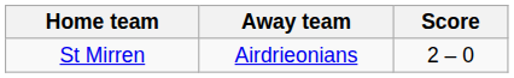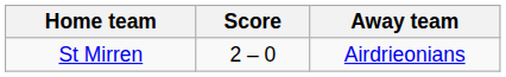 <table class="wikitable" style="text-align: center">
 <tr>
 <th width=140>Home team</th>
+<th width=80>Score</th>
 <th width=140>Away team</th>
-<th width=80>Score</th>
 </tr>
 <tr>
 <td><a href='#'>St Mirren</a></td>
+<td>2 – 0</td>
 <td><a href='#'>Airdrieonians</a></td>
-<td>2 – 0</td>
 </tr>
 </table>
